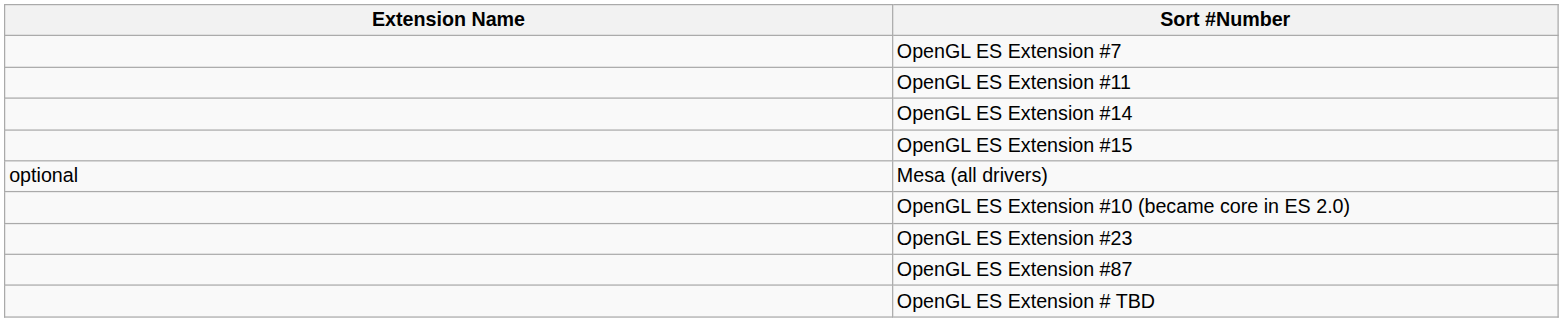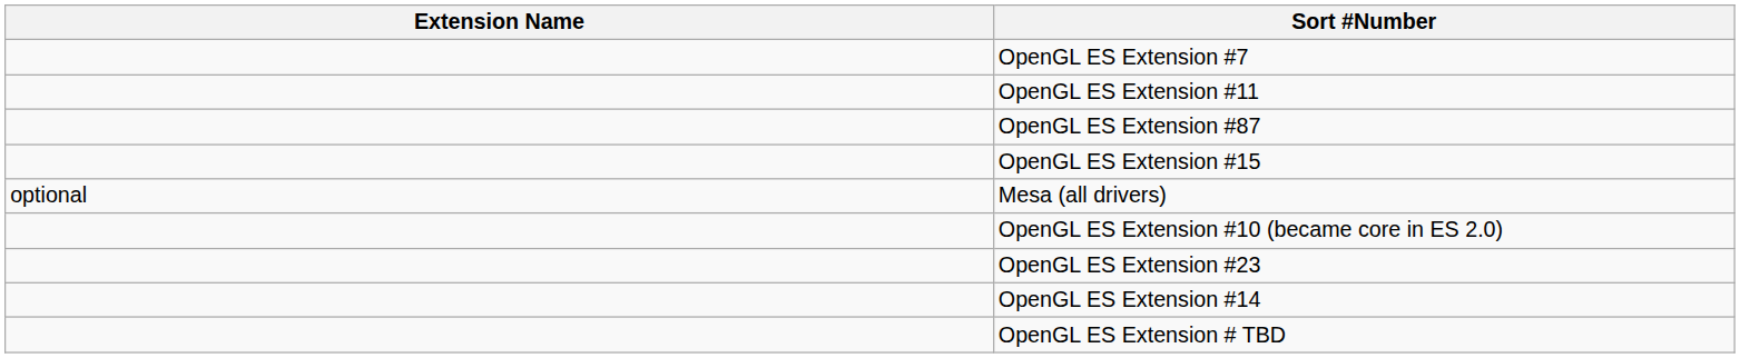 <table class="wikitable" style="width: 100%">
 <tr>
 <th scope="col" style="width: 20%">Extension Name</th>
 <th scope="col" style="width: 15%">Sort #Number</th>
 </tr>
 <tr>
 <td></td>
 <td>OpenGL ES Extension #7</td>
 </tr>
 <tr>
 <td></td>
 <td>OpenGL ES Extension #11</td>
 </tr>
 <tr>
 <td></td>
-<td>OpenGL ES Extension #14</td>
+<td>OpenGL ES Extension #87</td>
 </tr>
 <tr>
 <td></td>
 <td>OpenGL ES Extension #15</td>
 </tr>
 <tr>
 <td>optional</td>
 <td>Mesa (all drivers)</td>
 </tr>
 <tr>
 <td></td>
 <td>OpenGL ES Extension #10 (became core in ES 2.0)</td>
 </tr>
 <tr>
 <td></td>
 <td>OpenGL ES Extension #23</td>
 </tr>
 <tr>
 <td></td>
-<td>OpenGL ES Extension #87</td>
+<td>OpenGL ES Extension #14</td>
 </tr>
 <tr>
 <td></td>
 <td>OpenGL ES Extension # TBD</td>
 </tr>
 </table>
